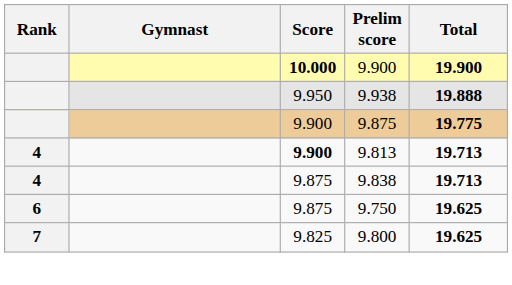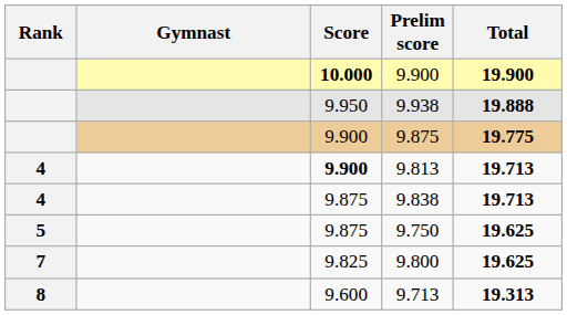 <table class="wikitable sortable" style="text-align:center; font-size:95%">
 <tr>
 <th scope="col" style="width:50px;">Rank</th>
 <th scope="col" style="width:180px;">Gymnast</th>
 <th scope="col" style="width:50px;">Score</th>
 <th scope="col" style="width:50px;">Prelim score</th>
 <th scope="col" style="width:80px;">Total</th>
 </tr>
 <tr style="background:#fffcaf;">
 <th scope=row style="text-align:center"></th>
 <td style="text-align:left;"></td>
 <td><strong>10.000</strong></td>
 <td>9.900</td>
 <td><strong>19.900</strong></td>
 </tr>
 <tr style="background:#e5e5e5;">
 <th scope=row style="text-align:center"></th>
 <td style="text-align:left;"></td>
 <td>9.950</td>
 <td>9.938</td>
 <td><strong>19.888</strong></td>
 </tr>
 <tr style="background:#ec9;">
 <th scope=row style="text-align:center"></th>
 <td style="text-align:left;"></td>
 <td>9.900</td>
 <td>9.875</td>
 <td><strong>19.775</strong></td>
 </tr>
 <tr>
 <th scope=row style="text-align:center">4</th>
 <td style="text-align:left;"></td>
 <td><strong>9.900</strong></td>
 <td>9.813</td>
 <td><strong>19.713</strong></td>
 </tr>
 <tr>
 <th scope=row style="text-align:center">4</th>
 <td style="text-align:left;"></td>
 <td>9.875</td>
 <td>9.838</td>
 <td><strong>19.713</strong></td>
 </tr>
 <tr>
-<th scope=row style="text-align:center">6</th>
+<th scope=row style="text-align:center">5</th>
 <td style="text-align:left;"></td>
 <td>9.875</td>
 <td>9.750</td>
 <td><strong>19.625</strong></td>
 </tr>
 <tr>
 <th scope=row style="text-align:center">7</th>
 <td style="text-align:left;"></td>
 <td>9.825</td>
 <td>9.800</td>
 <td><strong>19.625</strong></td>
 </tr>
+<tr>
+<th scope=row style="text-align:center">8</th>
+<td style="text-align:left;"></td>
+<td>9.600</td>
+<td>9.713</td>
+<td><strong>19.313</strong></td>
+</tr>
 </table>
